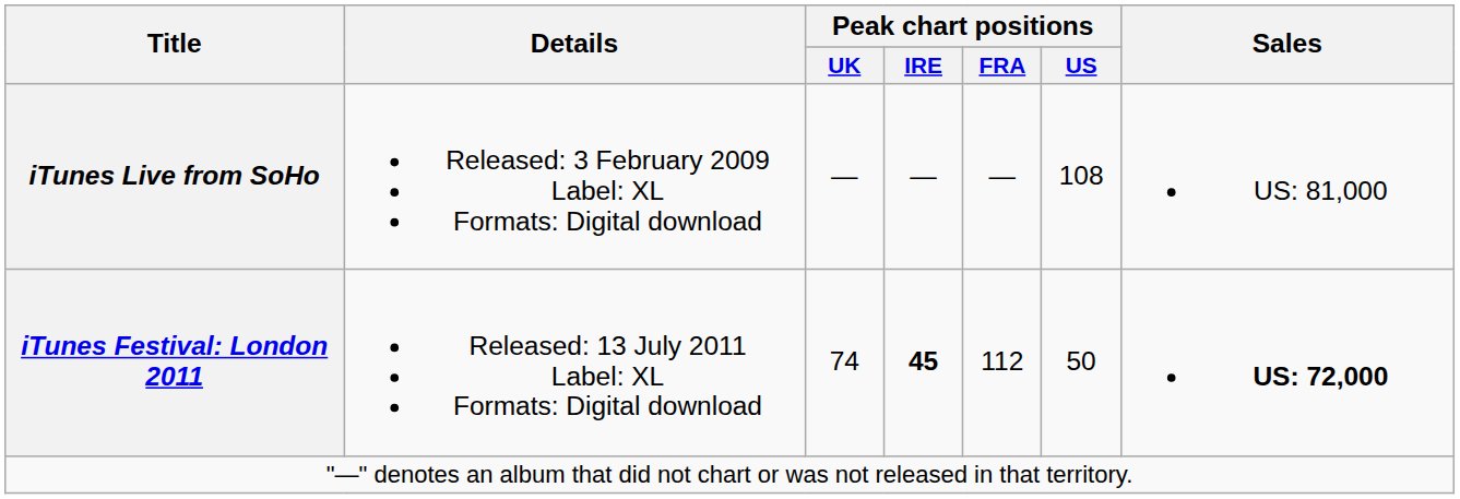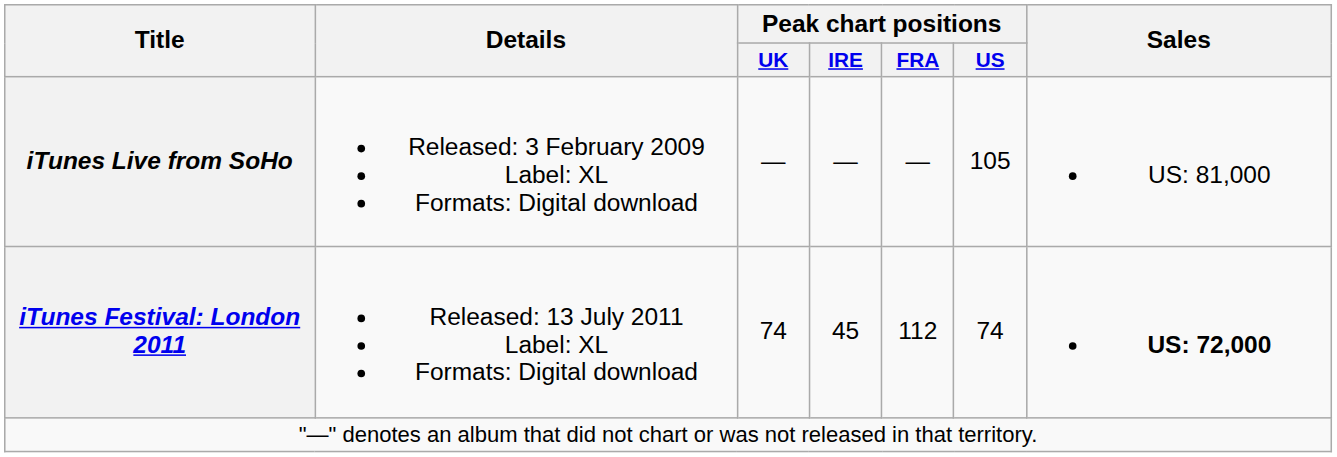 <table class="wikitable plainrowheaders" style="text-align:center;">
 <tr>
 <th scope="col" rowspan="2">Title</th>
 <th scope="col" rowspan="2" style="width:16.8em;">Details</th>
 <th scope="col" colspan="4">Peak chart positions</th>
 <th scope="col" rowspan="2" style="width:12em;">Sales</th>
 </tr>
 <tr>
 <th scope="col" style="width:3em;font-size:85%;"><a href='#'>UK</a><br></th>
 <th scope="col" style="width:3em;font-size:85%;"><a href='#'>IRE</a><br></th>
 <th scope="col" style="width:3em;font-size:85%;"><a href='#'>FRA</a><br></th>
 <th scope="col" style="width:3em;font-size:85%;"><a href='#'>US</a><br></th>
 </tr>
 <tr>
 <th scope="row"><em>iTunes Live from SoHo</em></th>
 <td><br><ul><li>Released: 3 February 2009</li><li>Label: XL</li><li>Formats: Digital download</li></ul></td>
 <td>—</td>
 <td>—</td>
 <td>—</td>
-<td>108</td>
+<td>105</td>
 <td><br><ul><li>US: 81,000</li></ul></td>
 </tr>
 <tr>
 <th scope="row"><em><a href='#'>iTunes Festival: London 2011</a></em></th>
 <td><br><ul><li>Released: 13 July 2011</li><li>Label: XL</li><li>Formats: Digital download</li></ul></td>
 <td>74</td>
-<td><strong>45</strong></td>
+<td>45</td>
 <td>112</td>
-<td>50</td>
+<td>74</td>
 <td><strong><br><ul><li>US: 72,000</li></ul></strong></td>
 </tr>
 <tr>
 <td colspan="20" style="font-size:90%">"—" denotes an album that did not chart or was not released in that territory.</td>
 </tr>
 </table>
